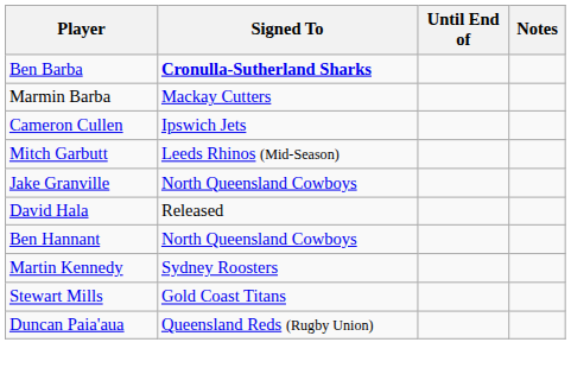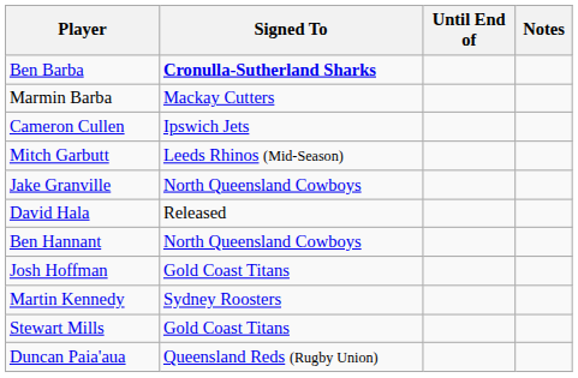 <table class="wikitable" style="font-size:90%">
 <tr bgcolor="#efefef">
 <th width="120">Player</th>
 <th width="210">Signed To</th>
 <th width="70">Until End of</th>
 <th width="40">Notes</th>
 </tr>
 <tr>
 <td><a href='#'>Ben Barba</a></td>
 <td><strong> <a href='#'>Cronulla-Sutherland Sharks</a></strong></td>
 <td></td>
 <td></td>
 </tr>
 <tr>
 <td>Marmin Barba</td>
 <td> <a href='#'>Mackay Cutters</a></td>
 <td></td>
 <td></td>
 </tr>
 <tr>
 <td><a href='#'>Cameron Cullen</a></td>
 <td> <a href='#'>Ipswich Jets</a></td>
 <td></td>
 <td></td>
 </tr>
 <tr>
 <td><a href='#'>Mitch Garbutt</a></td>
 <td> <a href='#'>Leeds Rhinos</a> <small>(Mid-Season)</small></td>
 <td></td>
 <td></td>
 </tr>
 <tr>
 <td><a href='#'>Jake Granville</a></td>
 <td> <a href='#'>North Queensland Cowboys</a></td>
 <td></td>
 <td></td>
 </tr>
 <tr>
 <td><a href='#'>David Hala</a></td>
 <td>Released</td>
 <td></td>
 <td></td>
 </tr>
 <tr>
 <td><a href='#'>Ben Hannant</a></td>
 <td> <a href='#'>North Queensland Cowboys</a></td>
 <td></td>
 <td></td>
 </tr>
 <tr>
+<td><a href='#'>Josh Hoffman</a></td>
+<td> <a href='#'>Gold Coast Titans</a></td>
+<td></td>
+<td></td>
+</tr>
+<tr>
 <td><a href='#'>Martin Kennedy</a></td>
 <td> <a href='#'>Sydney Roosters</a></td>
 <td></td>
 <td></td>
 </tr>
 <tr>
 <td><a href='#'>Stewart Mills</a></td>
 <td> <a href='#'>Gold Coast Titans</a></td>
 <td></td>
 <td></td>
 </tr>
 <tr>
 <td><a href='#'>Duncan Paia'aua</a></td>
 <td><a href='#'>Queensland Reds</a> <small>(Rugby Union)</small></td>
 <td></td>
 <td></td>
 </tr>
 </table>
